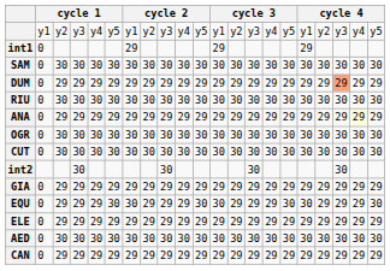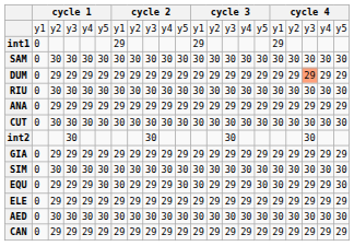 <table class="wikitable" style="font-size:11px">
 <tr>
 <th></th>
 <th scope="colgroup" colspan="5">cycle 1</th>
 <th scope="colgroup" colspan="5">cycle 2</th>
 <th scope="colgroup" colspan="5">cycle 3</th>
 <th scope="colgroup" colspan="5">cycle 4</th>
 </tr>
 <tr>
 <th></th>
 <td>y1</td>
 <td>y2</td>
 <td>y3</td>
 <td>y4</td>
 <td>y5</td>
 <td>y1</td>
 <td>y2</td>
 <td>y3</td>
 <td>y4</td>
 <td>y5</td>
 <td>y1</td>
 <td>y2</td>
 <td>y3</td>
 <td>y4</td>
 <td>y5</td>
 <td>y1</td>
 <td>y2</td>
 <td>y3</td>
 <td>y4</td>
 <td>y5</td>
 </tr>
 <tr>
 <th>int1</th>
 <td>0</td>
 <td></td>
 <td></td>
 <td></td>
 <td></td>
 <td>29</td>
 <td></td>
 <td></td>
 <td></td>
 <td></td>
 <td>29</td>
 <td></td>
 <td></td>
 <td></td>
 <td></td>
 <td>29</td>
 <td></td>
 <td></td>
 <td></td>
 <td></td>
 </tr>
 <tr>
 <th>SAM</th>
 <td>0</td>
 <td>30</td>
 <td>30</td>
 <td>30</td>
 <td>30</td>
 <td>30</td>
 <td>30</td>
 <td>30</td>
 <td>30</td>
 <td>30</td>
 <td>30</td>
 <td>30</td>
 <td>30</td>
 <td>30</td>
 <td>30</td>
 <td>30</td>
 <td>30</td>
 <td>30</td>
 <td>30</td>
 <td>30</td>
 </tr>
 <tr>
 <th>DUM</th>
 <td>0</td>
 <td>29</td>
 <td>29</td>
 <td>29</td>
 <td>29</td>
 <td>29</td>
 <td>29</td>
 <td>29</td>
 <td>29</td>
 <td>29</td>
 <td>29</td>
 <td>29</td>
 <td>29</td>
 <td>29</td>
 <td>29</td>
 <td>29</td>
 <td>29</td>
 <td style="background: lightsalmon;">29</td>
 <td>29</td>
 <td>29</td>
 </tr>
 <tr>
 <th>RIU</th>
 <td>0</td>
 <td>30</td>
 <td>30</td>
 <td>30</td>
 <td>30</td>
 <td>30</td>
 <td>30</td>
 <td>30</td>
 <td>30</td>
 <td>30</td>
 <td>30</td>
 <td>30</td>
 <td>30</td>
 <td>30</td>
 <td>30</td>
 <td>30</td>
 <td>30</td>
 <td>30</td>
 <td>30</td>
 <td>30</td>
 </tr>
 <tr>
 <th>ANA</th>
 <td>0</td>
 <td>29</td>
 <td>29</td>
 <td>29</td>
 <td>29</td>
 <td>29</td>
 <td>29</td>
 <td>29</td>
 <td>29</td>
 <td>29</td>
 <td>29</td>
 <td>29</td>
 <td>29</td>
 <td>29</td>
 <td>29</td>
 <td>29</td>
 <td>29</td>
 <td>29</td>
-<td style="background: lightyellow;">29</td>
 <td>29</td>
-</tr>
-<tr>
-<th>OGR</th>
-<td>0</td>
-<td>30</td>
-<td>30</td>
-<td>30</td>
-<td>30</td>
-<td>30</td>
-<td>30</td>
-<td>30</td>
-<td>30</td>
-<td>30</td>
-<td>30</td>
-<td>30</td>
-<td>30</td>
-<td>30</td>
-<td>30</td>
-<td>30</td>
-<td>30</td>
-<td>30</td>
-<td>30</td>
-<td>30</td>
+<td>29</td>
 </tr>
 <tr>
 <th>CUT</th>
 <td>0</td>
 <td>30</td>
 <td>30</td>
 <td>30</td>
 <td>30</td>
 <td>30</td>
 <td>30</td>
 <td>30</td>
 <td>30</td>
 <td>30</td>
 <td>30</td>
 <td>30</td>
 <td>30</td>
 <td>30</td>
 <td>30</td>
 <td>30</td>
 <td>30</td>
 <td>30</td>
 <td>30</td>
 <td>30</td>
 </tr>
 <tr>
 <th>int2</th>
 <td></td>
 <td></td>
 <td>30</td>
 <td></td>
 <td></td>
 <td></td>
 <td></td>
 <td>30</td>
 <td></td>
 <td></td>
 <td></td>
 <td></td>
 <td>30</td>
 <td></td>
 <td></td>
 <td></td>
 <td></td>
 <td>30</td>
 <td></td>
 <td></td>
 </tr>
 <tr>
 <th>GIA</th>
 <td>0</td>
 <td>29</td>
 <td>29</td>
 <td>29</td>
 <td>29</td>
 <td>29</td>
 <td>29</td>
 <td>29</td>
 <td>29</td>
 <td>29</td>
 <td>29</td>
 <td>29</td>
 <td>29</td>
 <td>29</td>
 <td>29</td>
 <td>29</td>
 <td>29</td>
 <td>29</td>
 <td>29</td>
 <td>29</td>
+</tr>
+<tr>
+<th>SIM</th>
+<td>0</td>
+<td>30</td>
+<td>30</td>
+<td>30</td>
+<td>30</td>
+<td>30</td>
+<td>30</td>
+<td>30</td>
+<td>30</td>
+<td>30</td>
+<td>30</td>
+<td>30</td>
+<td>30</td>
+<td>30</td>
+<td>30</td>
+<td>30</td>
+<td>30</td>
+<td>30</td>
+<td>30</td>
+<td>30</td>
 </tr>
 <tr>
 <th>EQU</th>
 <td>0</td>
 <td>29</td>
 <td>29</td>
 <td>29</td>
 <td>30</td>
 <td>30</td>
 <td>29</td>
 <td>29</td>
 <td>29</td>
 <td>30</td>
 <td>30</td>
 <td>29</td>
 <td>29</td>
 <td>29</td>
 <td>30</td>
 <td>30</td>
 <td>29</td>
 <td>29</td>
 <td>29</td>
 <td>30</td>
 </tr>
 <tr>
 <th>ELE</th>
 <td>0</td>
 <td>29</td>
 <td>29</td>
 <td>29</td>
 <td>29</td>
 <td>29</td>
 <td>29</td>
 <td>29</td>
 <td>29</td>
 <td>29</td>
 <td>29</td>
 <td>29</td>
 <td>29</td>
 <td>29</td>
 <td>29</td>
 <td>29</td>
 <td>29</td>
 <td>29</td>
 <td>29</td>
 <td>29</td>
 </tr>
 <tr>
 <th>AED</th>
 <td>0</td>
 <td>30</td>
 <td>30</td>
 <td>30</td>
 <td>30</td>
 <td>30</td>
 <td>30</td>
 <td>30</td>
 <td>30</td>
 <td>30</td>
 <td>30</td>
 <td>30</td>
 <td>30</td>
 <td>30</td>
 <td>30</td>
 <td>30</td>
 <td>30</td>
 <td>30</td>
 <td>30</td>
 <td>30</td>
 </tr>
 <tr>
 <th>CAN</th>
 <td>0</td>
 <td>29</td>
 <td>29</td>
 <td>29</td>
 <td>29</td>
 <td>29</td>
 <td>29</td>
 <td>29</td>
 <td>29</td>
 <td>29</td>
 <td>29</td>
 <td>29</td>
 <td>29</td>
 <td>29</td>
 <td>29</td>
 <td>29</td>
 <td>29</td>
 <td>29</td>
 <td>29</td>
 <td>29</td>
 </tr>
 </table>
